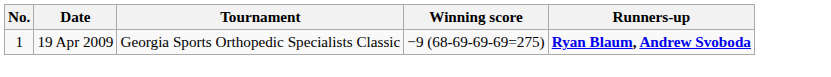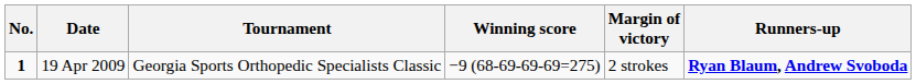 <table class="wikitable" style="font-size:95%;">
 <tr>
 <th>No.</th>
 <th>Date</th>
 <th>Tournament</th>
 <th>Winning score</th>
+<th>Margin of<br>victory</th>
 <th>Runners-up</th>
 </tr>
 <tr>
-<td align=center>1</td>
+<td align=center><strong>1</strong></td>
 <td align=right>19 Apr 2009</td>
 <td>Georgia Sports Orthopedic Specialists Classic</td>
 <td>−9 (68-69-69-69=275)</td>
+<td>2 strokes</td>
 <td><strong> <a href='#'>Ryan Blaum</a>,  <a href='#'>Andrew Svoboda</a></strong></td>
 </tr>
 </table>
